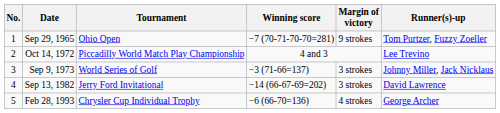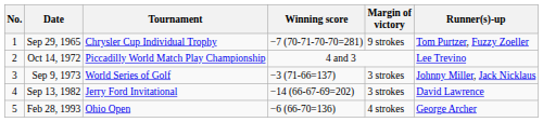 <table class="wikitable" style="font-size:95%;">
 <tr>
 <th>No.</th>
 <th>Date</th>
 <th>Tournament</th>
 <th>Winning score</th>
 <th>Margin of<br>victory</th>
 <th>Runner(s)-up</th>
 </tr>
 <tr>
 <td align=center>1</td>
 <td align=right>Sep 29, 1965</td>
-<td><a href='#'>Ohio Open</a></td>
+<td><a href='#'>Chrysler Cup Individual Trophy</a></td>
 <td>−7 (70-71-70-70=281)</td>
 <td>9 strokes</td>
 <td> <a href='#'>Tom Purtzer</a>,  <a href='#'>Fuzzy Zoeller</a></td>
 </tr>
 <tr>
 <td align=center>2</td>
 <td align=right>Oct 14, 1972</td>
 <td><a href='#'>Piccadilly World Match Play Championship</a></td>
 <td colspan=2 align=center>4 and 3</td>
 <td> <a href='#'>Lee Trevino</a></td>
 </tr>
 <tr>
 <td align=center>3</td>
 <td align=right>Sep 9, 1973</td>
 <td><a href='#'>World Series of Golf</a></td>
 <td>−3 (71-66=137)</td>
 <td>3 strokes</td>
 <td> <a href='#'>Johnny Miller</a>,  <a href='#'>Jack Nicklaus</a></td>
 </tr>
 <tr>
 <td align=center>4</td>
 <td align=right>Sep 13, 1982</td>
 <td><a href='#'>Jerry Ford Invitational</a></td>
 <td>−14 (66-67-69=202)</td>
 <td>3 strokes</td>
 <td> <a href='#'>David Lawrence</a></td>
 </tr>
 <tr>
 <td align=center>5</td>
 <td align=right>Feb 28, 1993</td>
-<td><a href='#'>Chrysler Cup Individual Trophy</a></td>
+<td><a href='#'>Ohio Open</a></td>
 <td>−6 (66-70=136)</td>
 <td>4 strokes</td>
 <td> <a href='#'>George Archer</a></td>
 </tr>
 </table>
